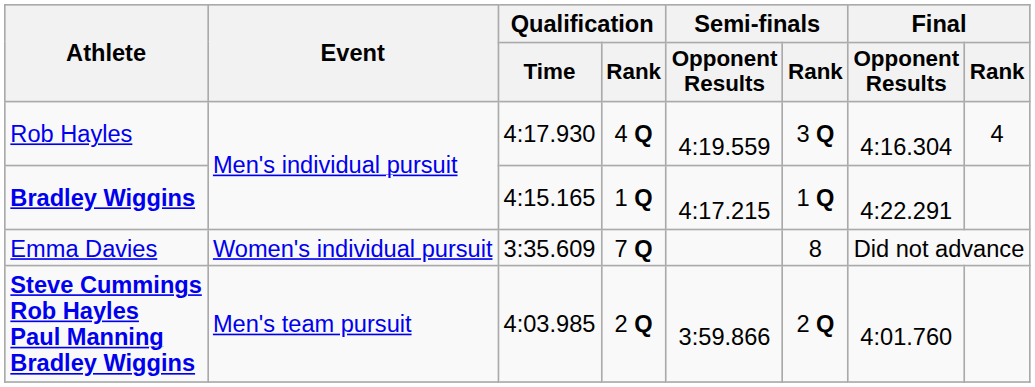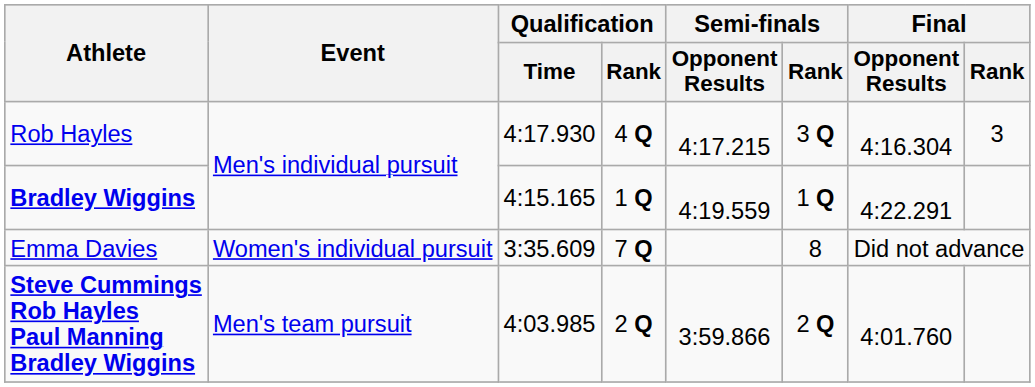 <table class=wikitable style="font-size:90%">
 <tr>
 <th rowspan="2">Athlete</th>
 <th rowspan="2">Event</th>
 <th colspan="2">Qualification</th>
 <th colspan="2">Semi-finals</th>
 <th colspan="2">Final</th>
 </tr>
 <tr style="font-size:95%">
 <th>Time</th>
 <th>Rank</th>
 <th>Opponent<br>Results</th>
 <th>Rank</th>
 <th>Opponent<br>Results</th>
 <th>Rank</th>
 </tr>
 <tr align=center>
 <td align=left><a href='#'>Rob Hayles</a></td>
 <td align=left rowspan=2><a href='#'>Men's individual pursuit</a></td>
 <td>4:17.930</td>
 <td>4 <strong>Q</strong></td>
-<td><br>4:19.559</td>
+<td><br>4:17.215</td>
 <td>3 <strong>Q</strong></td>
 <td><br>4:16.304</td>
-<td>4</td>
+<td>3</td>
 </tr>
 <tr align=center>
 <td align=left><strong><a href='#'>Bradley Wiggins</a></strong></td>
 <td>4:15.165</td>
 <td>1 <strong>Q</strong></td>
-<td><br>4:17.215</td>
+<td><br>4:19.559</td>
 <td>1 <strong>Q</strong></td>
 <td><br>4:22.291</td>
 <td></td>
 </tr>
 <tr align=center>
 <td align=left><a href='#'>Emma Davies</a></td>
 <td align=left><a href='#'>Women's individual pursuit</a></td>
 <td>3:35.609</td>
 <td>7 <strong>Q</strong></td>
 <td><br></td>
 <td>8</td>
 <td colspan=2>Did not advance</td>
 </tr>
 <tr align=center>
 <td align=left><strong><a href='#'>Steve Cummings</a><br><a href='#'>Rob Hayles</a><br><a href='#'>Paul Manning</a><br><a href='#'>Bradley Wiggins</a></strong></td>
 <td align=left><a href='#'>Men's team pursuit</a></td>
 <td>4:03.985</td>
 <td>2 <strong>Q</strong></td>
 <td><br>3:59.866</td>
 <td>2 <strong>Q</strong></td>
 <td><br>4:01.760</td>
 <td></td>
 </tr>
 </table>
